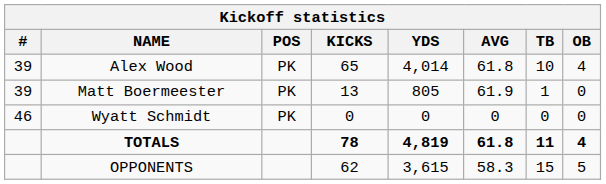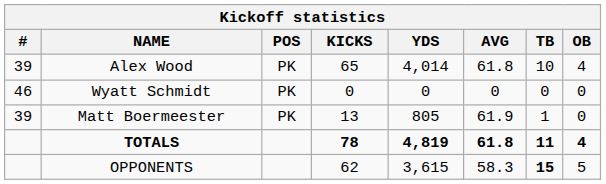 <table style="width:40%; text-align:center;" class="wikitable collapsible collapsed">
 <tr>
 <th colspan="8">Kickoff statistics</th>
 </tr>
 <tr>
 <th>#</th>
 <th>NAME</th>
 <th>POS</th>
 <th>KICKS</th>
 <th>YDS</th>
 <th>AVG</th>
 <th>TB</th>
 <th>OB</th>
 </tr>
 <tr>
 <td>39</td>
 <td>Alex Wood</td>
 <td>PK</td>
 <td>65</td>
 <td>4,014</td>
 <td>61.8</td>
 <td>10</td>
 <td>4</td>
 </tr>
 <tr>
+<td>46</td>
+<td>Wyatt Schmidt</td>
+<td>PK</td>
+<td>0</td>
+<td>0</td>
+<td>0</td>
+<td>0</td>
+<td>0</td>
+</tr>
+<tr>
 <td>39</td>
 <td>Matt Boermeester</td>
 <td>PK</td>
 <td>13</td>
 <td>805</td>
 <td>61.9</td>
 <td>1</td>
-<td>0</td>
-</tr>
-<tr>
-<td>46</td>
-<td>Wyatt Schmidt</td>
-<td>PK</td>
-<td>0</td>
-<td>0</td>
-<td>0</td>
-<td>0</td>
 <td>0</td>
 </tr>
 <tr>
 <td></td>
 <td><strong>TOTALS</strong></td>
 <td></td>
 <td><strong>78</strong></td>
 <td><strong>4,819</strong></td>
 <td><strong>61.8</strong></td>
 <td><strong>11</strong></td>
 <td><strong>4</strong></td>
 </tr>
 <tr>
 <td></td>
 <td>OPPONENTS</td>
 <td></td>
 <td>62</td>
 <td>3,615</td>
 <td>58.3</td>
-<td>15</td>
+<td><strong>15</strong></td>
 <td>5</td>
 </tr>
 </table>
